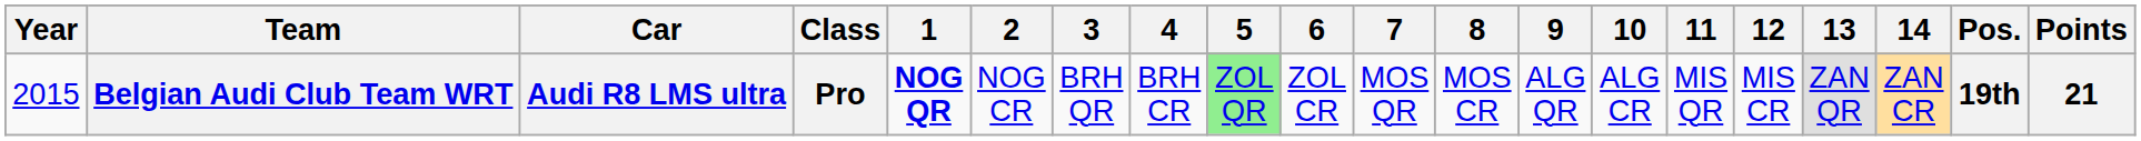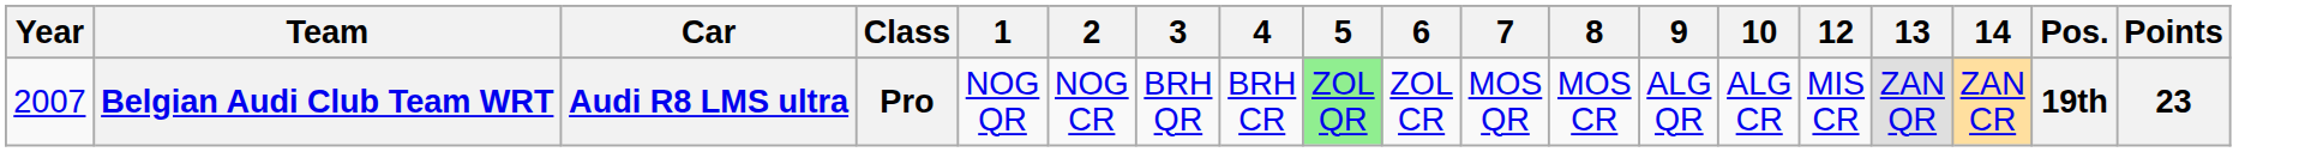 <table class="wikitable" border="1" style="text-align:center; font-size:90%;">
 <tr>
 <th>Year</th>
 <th>Team</th>
 <th>Car</th>
 <th>Class</th>
 <th>1</th>
 <th>2</th>
 <th>3</th>
 <th>4</th>
 <th>5</th>
 <th>6</th>
 <th>7</th>
 <th>8</th>
 <th>9</th>
 <th>10</th>
-<th>11</th>
 <th>12</th>
 <th>13</th>
 <th>14</th>
 <th>Pos.</th>
 <th>Points</th>
 </tr>
 <tr>
-<td><a href='#'>2015</a></td>
+<td><a href='#'>2007</a></td>
 <th><a href='#'>Belgian Audi Club Team WRT</a></th>
 <th><a href='#'>Audi R8 LMS ultra</a></th>
 <th>Pro</th>
-<td><strong><a href='#'>NOG<br>QR</a></strong></td>
+<td><a href='#'>NOG<br>QR</a></td>
 <td><a href='#'>NOG<br>CR</a></td>
 <td><a href='#'>BRH<br>QR</a></td>
 <td><a href='#'>BRH<br>CR</a></td>
 <td style="background: lightgreen;"><a href='#'>ZOL<br>QR</a></td>
 <td><a href='#'>ZOL<br>CR</a></td>
 <td><a href='#'>MOS<br>QR</a></td>
 <td><a href='#'>MOS<br>CR</a></td>
 <td><a href='#'>ALG<br>QR</a></td>
 <td><a href='#'>ALG<br>CR</a></td>
-<td><a href='#'>MIS<br>QR</a></td>
 <td><a href='#'>MIS<br>CR</a></td>
 <td style="background:#DFDFDF;"><a href='#'>ZAN<br>QR</a><br></td>
 <td style="background:#FFDF9F;"><a href='#'>ZAN<br>CR</a><br></td>
 <th>19th</th>
-<th>21</th>
+<th>23</th>
 </tr>
 </table>
